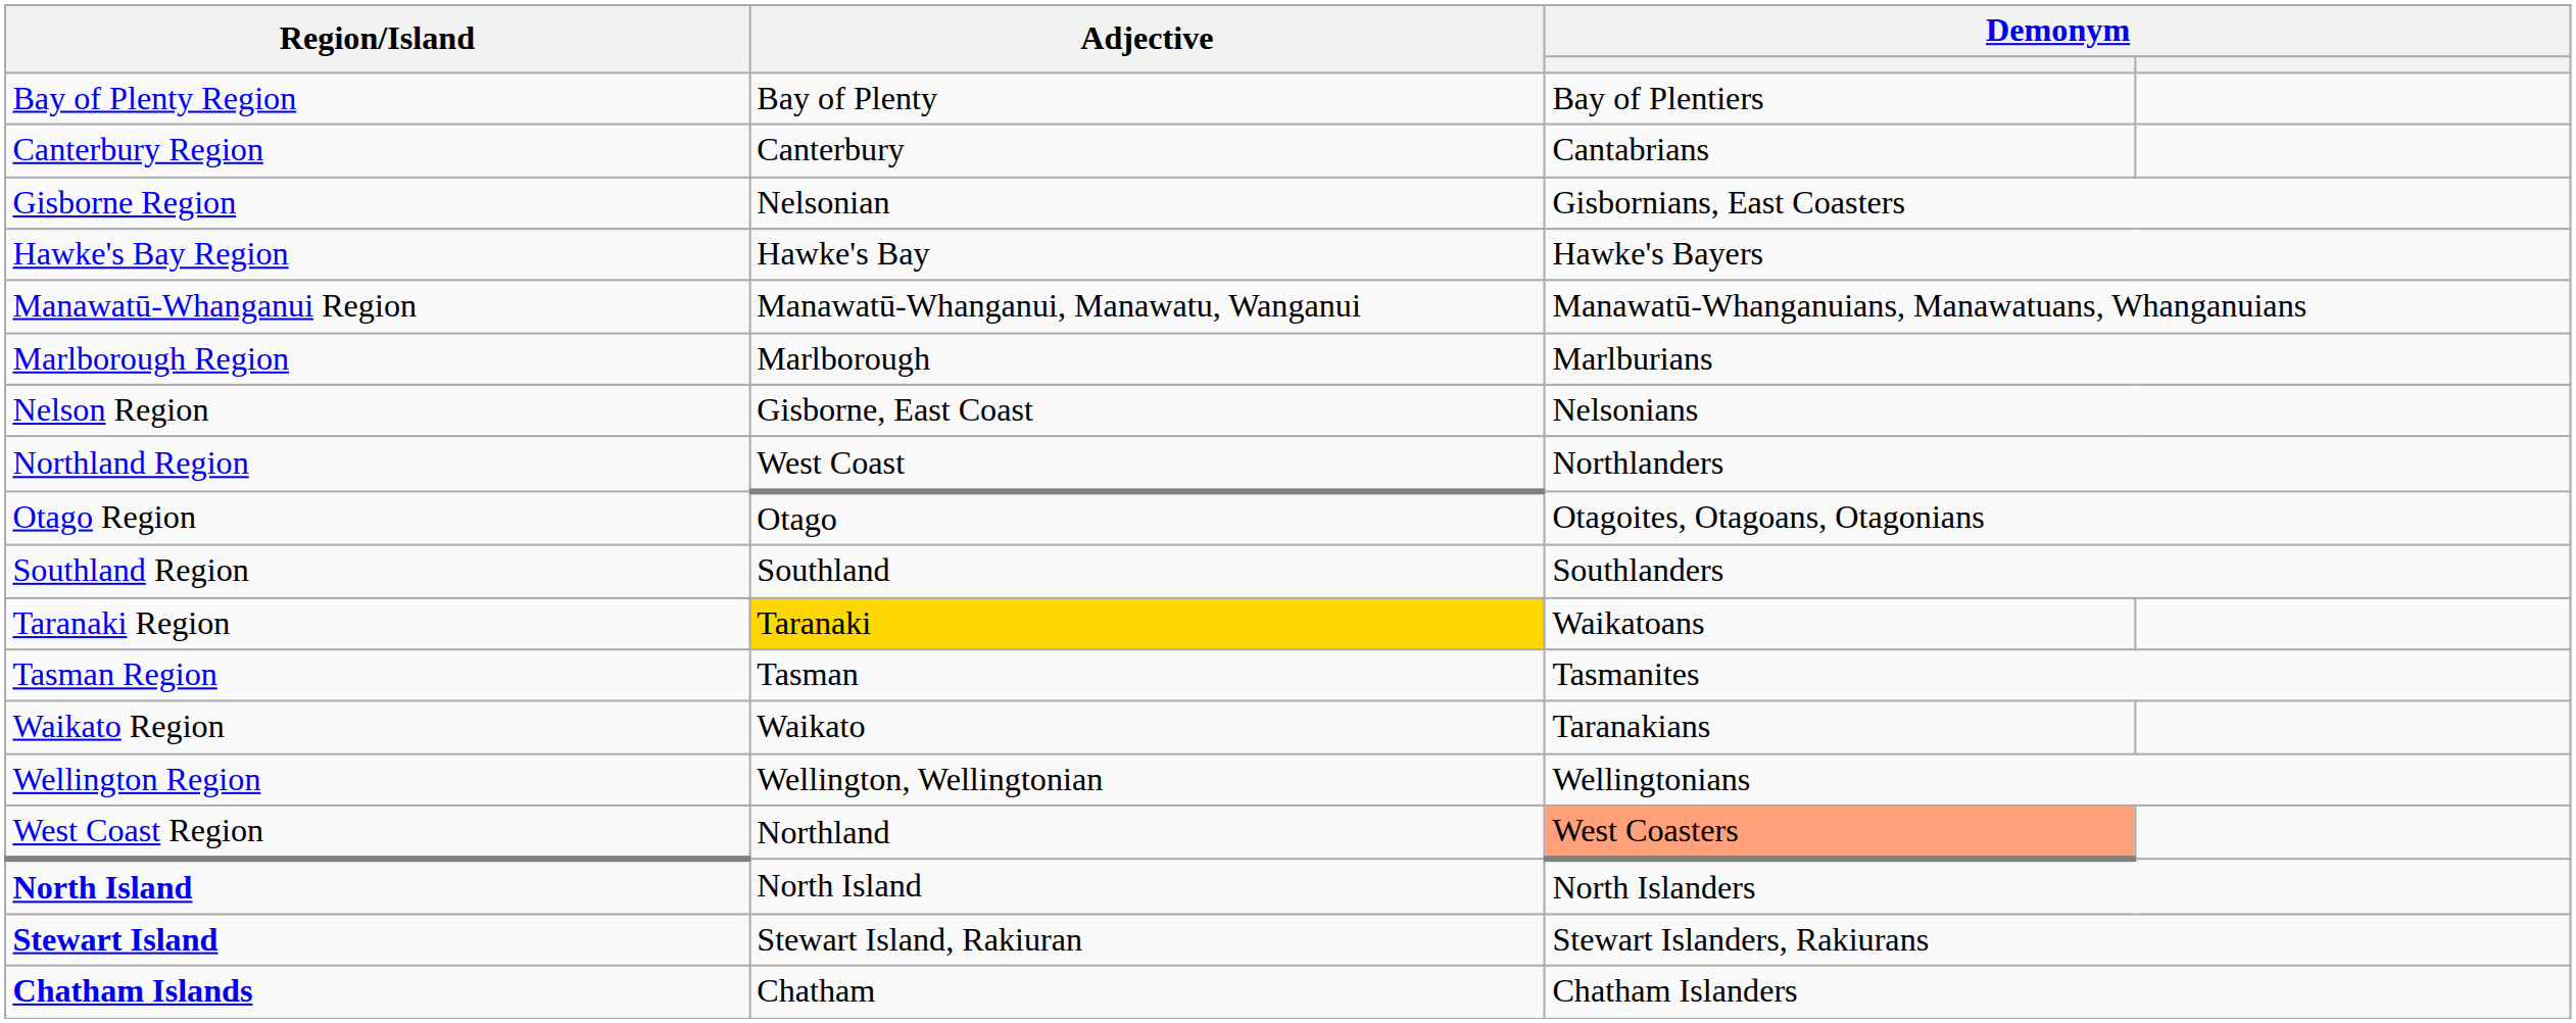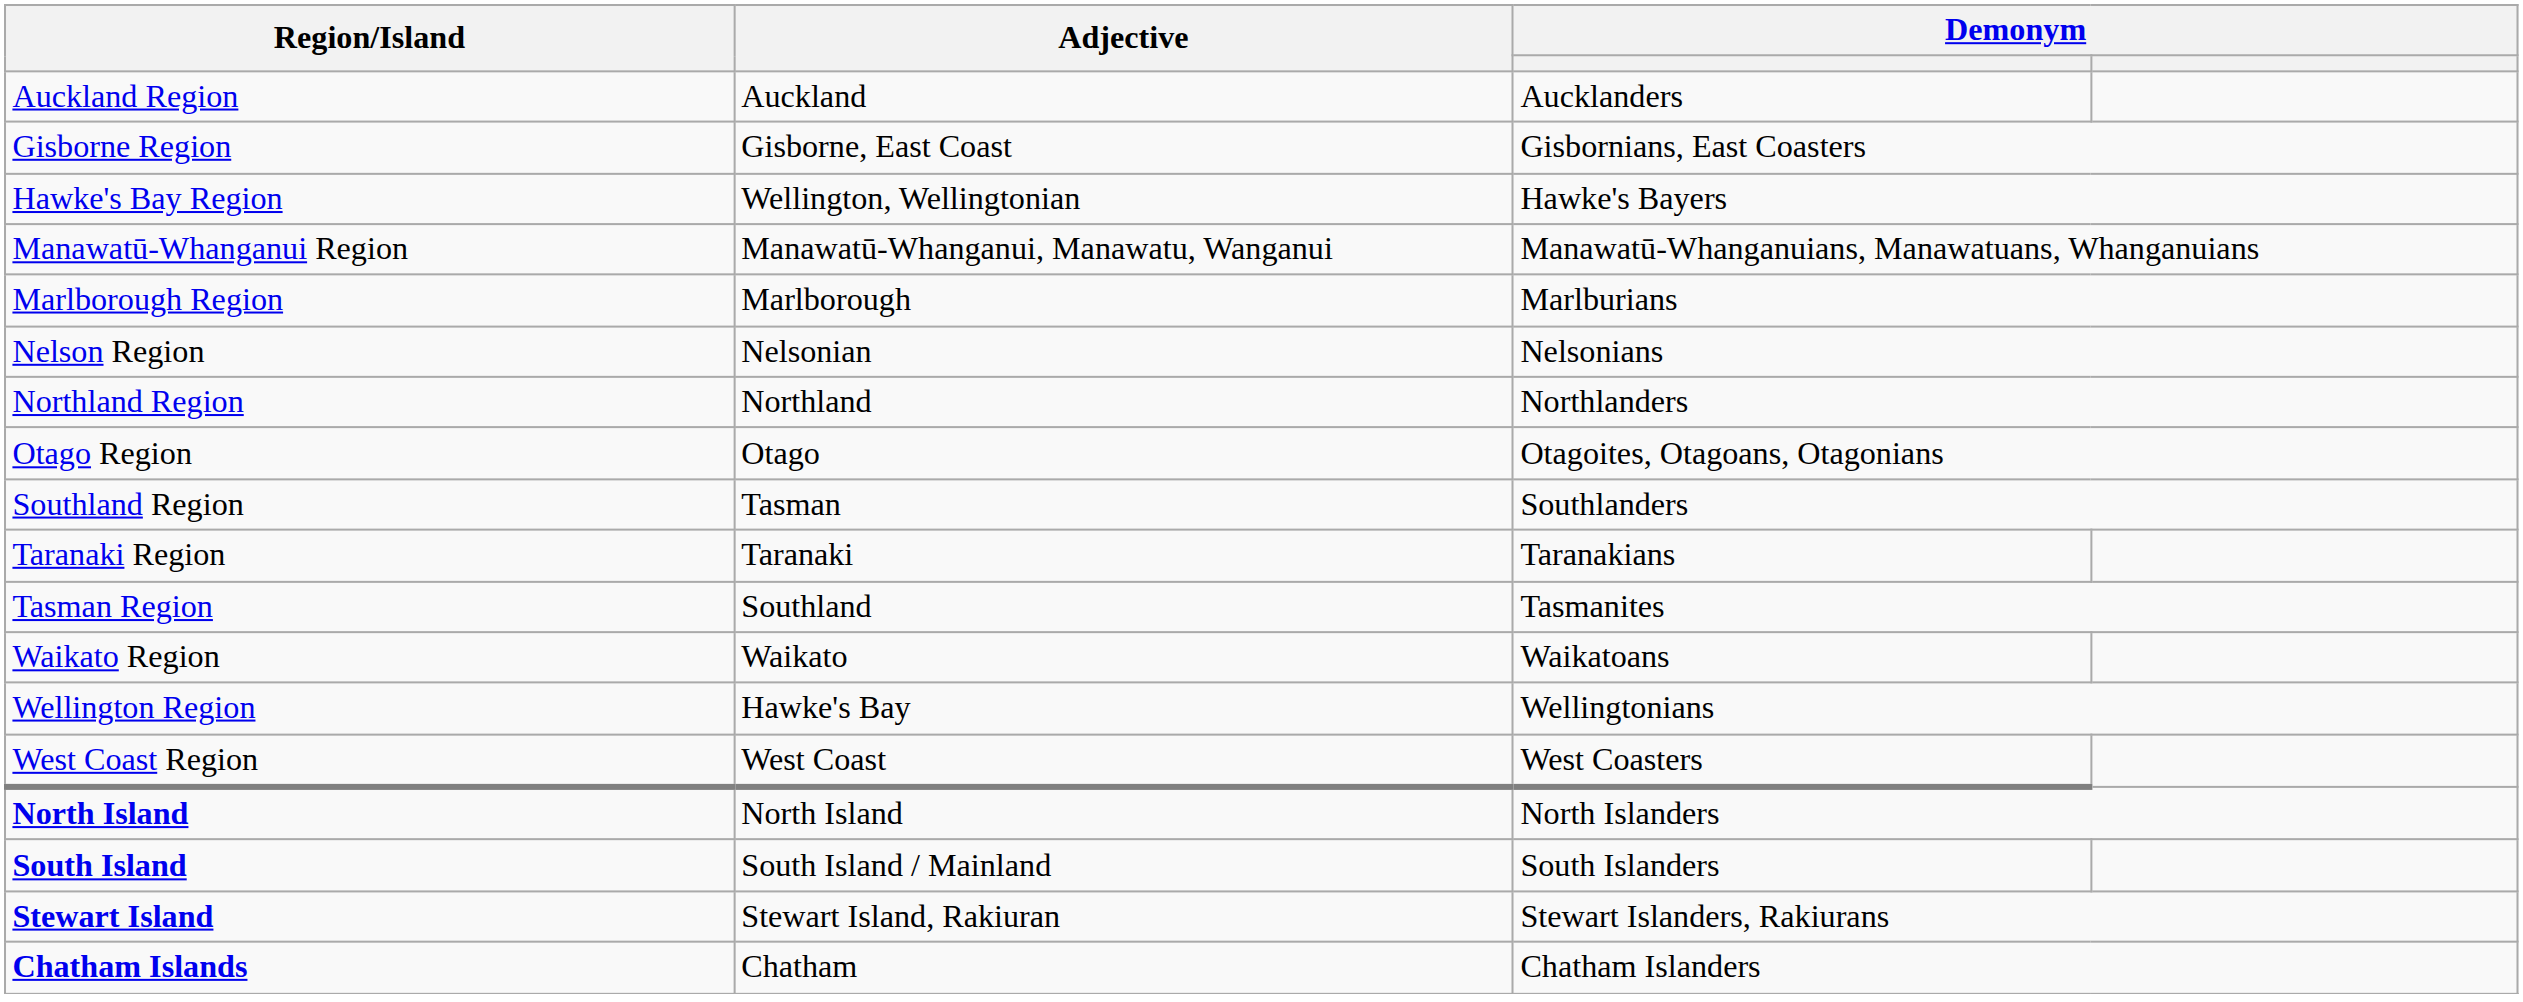 <table class="wikitable">
 <tr>
 <th rowspan="2" width="29%">Region/Island</th>
 <th rowspan="2" width="31%">Adjective</th>
 <th colspan="2"><a href='#'>Demonym</a></th>
 </tr>
 <tr>
 <th width="23%"></th>
 <th width="80px"></th>
 </tr>
 <tr>
-<td><a href='#'>Bay of Plenty Region</a></td>
-<td>Bay of Plenty</td>
-<td>Bay of Plentiers</td>
-<td></td>
-</tr>
-<tr>
-<td><a href='#'>Canterbury Region</a></td>
-<td>Canterbury</td>
-<td>Cantabrians</td>
+<td><a href='#'>Auckland Region</a></td>
+<td>Auckland</td>
+<td>Aucklanders</td>
 <td></td>
 </tr>
 <tr>
 <td><a href='#'>Gisborne Region</a></td>
-<td>Nelsonian</td>
+<td>Gisborne, East Coast</td>
 <td colspan="2">Gisbornians, East Coasters</td>
 </tr>
 <tr>
 <td><a href='#'>Hawke's Bay Region</a></td>
-<td>Hawke's Bay</td>
+<td>Wellington, Wellingtonian</td>
 <td colspan="2">Hawke's Bayers</td>
 </tr>
 <tr>
 <td><a href='#'>Manawatū-Whanganui</a> Region</td>
 <td>Manawatū-Whanganui, Manawatu, Wanganui</td>
 <td colspan="2">Manawatū-Whanganuians, Manawatuans, Whanganuians</td>
 </tr>
 <tr>
 <td><a href='#'>Marlborough Region</a></td>
 <td>Marlborough</td>
 <td colspan="2">Marlburians</td>
 </tr>
 <tr>
 <td><a href='#'>Nelson</a> Region</td>
-<td>Gisborne, East Coast</td>
+<td>Nelsonian</td>
 <td colspan="2">Nelsonians</td>
 </tr>
 <tr>
 <td><a href='#'>Northland Region</a></td>
-<td style="border-bottom: 3px solid grey;">West Coast</td>
+<td>Northland</td>
 <td colspan="2">Northlanders</td>
 </tr>
 <tr>
 <td><a href='#'>Otago</a> Region</td>
 <td>Otago</td>
 <td colspan="2">Otagoites, Otagoans, Otagonians</td>
 </tr>
 <tr>
 <td><a href='#'>Southland</a> Region</td>
-<td>Southland</td>
+<td>Tasman</td>
 <td colspan="2">Southlanders</td>
 </tr>
 <tr>
 <td><a href='#'>Taranaki</a> Region</td>
-<td style="background: gold;">Taranaki</td>
-<td>Waikatoans</td>
+<td>Taranaki</td>
+<td>Taranakians</td>
 <td></td>
 </tr>
 <tr>
 <td><a href='#'>Tasman Region</a></td>
-<td>Tasman</td>
+<td>Southland</td>
 <td colspan="2">Tasmanites</td>
 </tr>
 <tr>
 <td><a href='#'>Waikato</a> Region</td>
 <td>Waikato</td>
-<td>Taranakians</td>
+<td>Waikatoans</td>
 <td></td>
 </tr>
 <tr>
 <td><a href='#'>Wellington Region</a></td>
-<td>Wellington, Wellingtonian</td>
+<td>Hawke's Bay</td>
 <td colspan="2">Wellingtonians</td>
 </tr>
 <tr>
 <td style="border-bottom: 3px solid grey;"><a href='#'>West Coast</a> Region</td>
-<td>Northland</td>
-<td style="background: lightsalmon; border-bottom: 3px solid grey;">West Coasters</td>
+<td style="border-bottom: 3px solid grey;">West Coast</td>
+<td style="border-bottom: 3px solid grey;">West Coasters</td>
 <td></td>
 </tr>
 <tr>
 <td><strong><a href='#'>North Island</a></strong></td>
 <td>North Island</td>
 <td colspan="2">North Islanders</td>
+</tr>
+<tr>
+<td><strong><a href='#'>South Island</a></strong></td>
+<td>South Island  / Mainland</td>
+<td>South Islanders</td>
+<td></td>
 </tr>
 <tr>
 <td><strong><a href='#'>Stewart Island</a></strong></td>
 <td>Stewart Island, Rakiuran</td>
 <td colspan="2">Stewart Islanders, Rakiurans</td>
 </tr>
 <tr>
 <td><strong><a href='#'>Chatham Islands</a></strong></td>
 <td>Chatham</td>
 <td colspan="2">Chatham Islanders</td>
 </tr>
 <tr>
 </tr>
 </table>
